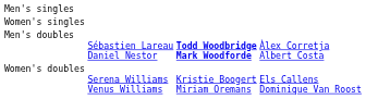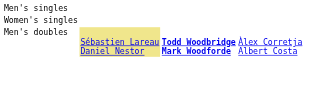 <table>
 <tr>
 <td>Men's singles<br></td>
 <td></td>
 <td></td>
 <td></td>
 </tr>
 <tr>
 <td>Women's singles<br></td>
 <td></td>
 <td></td>
 <td></td>
 </tr>
 <tr valign="top">
 <td>Men's doubles<br></td>
-<td><br><a href='#'>Sébastien Lareau</a><br><a href='#'>Daniel Nestor</a></td>
+<td style="background: khaki;"><br><a href='#'>Sébastien Lareau</a><br><a href='#'>Daniel Nestor</a></td>
 <td><strong><br><a href='#'>Todd Woodbridge</a><br><a href='#'>Mark Woodforde</a></strong></td>
 <td><br><a href='#'>Àlex Corretja</a><br><a href='#'>Albert Costa</a></td>
 </tr>
-<tr valign="top">
-<td>Women's doubles<br></td>
-<td><br><a href='#'>Serena Williams</a><br><a href='#'>Venus Williams</a></td>
-<td><br><a href='#'>Kristie Boogert</a><br><a href='#'>Miriam Oremans</a></td>
-<td><br><a href='#'>Els Callens</a><br><a href='#'>Dominique Van Roost</a></td>
-</tr>
 </table>
